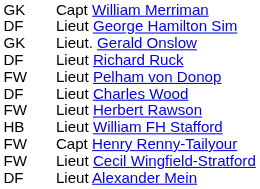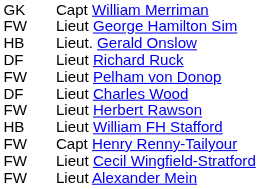 <table style="font-size:90%; margin:0.2em auto;" cellspacing="0" cellpadding="0">
 <tr>
 <th width="25"></th>
 <th width="25"></th>
 </tr>
 <tr>
 <td>GK</td>
 <td></td>
 <td> Capt <a href='#'>William Merriman</a></td>
 </tr>
 <tr>
-<td>DF</td>
+<td>FW</td>
 <td></td>
 <td> Lieut <a href='#'>George Hamilton Sim</a></td>
 </tr>
 <tr>
-<td>GK</td>
+<td>HB</td>
 <td></td>
 <td> Lieut. <a href='#'>Gerald Onslow</a></td>
 </tr>
 <tr>
 <td>DF</td>
 <td></td>
 <td> Lieut <a href='#'>Richard Ruck</a></td>
 </tr>
 <tr>
 <td>FW</td>
 <td></td>
 <td> Lieut <a href='#'>Pelham von Donop</a></td>
 </tr>
 <tr>
 <td>DF</td>
 <td></td>
 <td> Lieut <a href='#'>Charles Wood</a></td>
 </tr>
 <tr>
 <td>FW</td>
 <td></td>
 <td>Lieut <a href='#'>Herbert Rawson</a></td>
 </tr>
 <tr>
 <td>HB</td>
 <td></td>
 <td> Lieut <a href='#'>William FH Stafford</a></td>
 </tr>
 <tr>
 <td>FW</td>
 <td></td>
 <td> Capt <a href='#'>Henry Renny-Tailyour</a></td>
 </tr>
 <tr>
 <td>FW</td>
 <td></td>
 <td> Lieut <a href='#'>Cecil Wingfield-Stratford</a></td>
 </tr>
 <tr>
-<td>DF</td>
+<td>FW</td>
 <td></td>
 <td> Lieut <a href='#'>Alexander Mein</a></td>
 </tr>
 </table>
